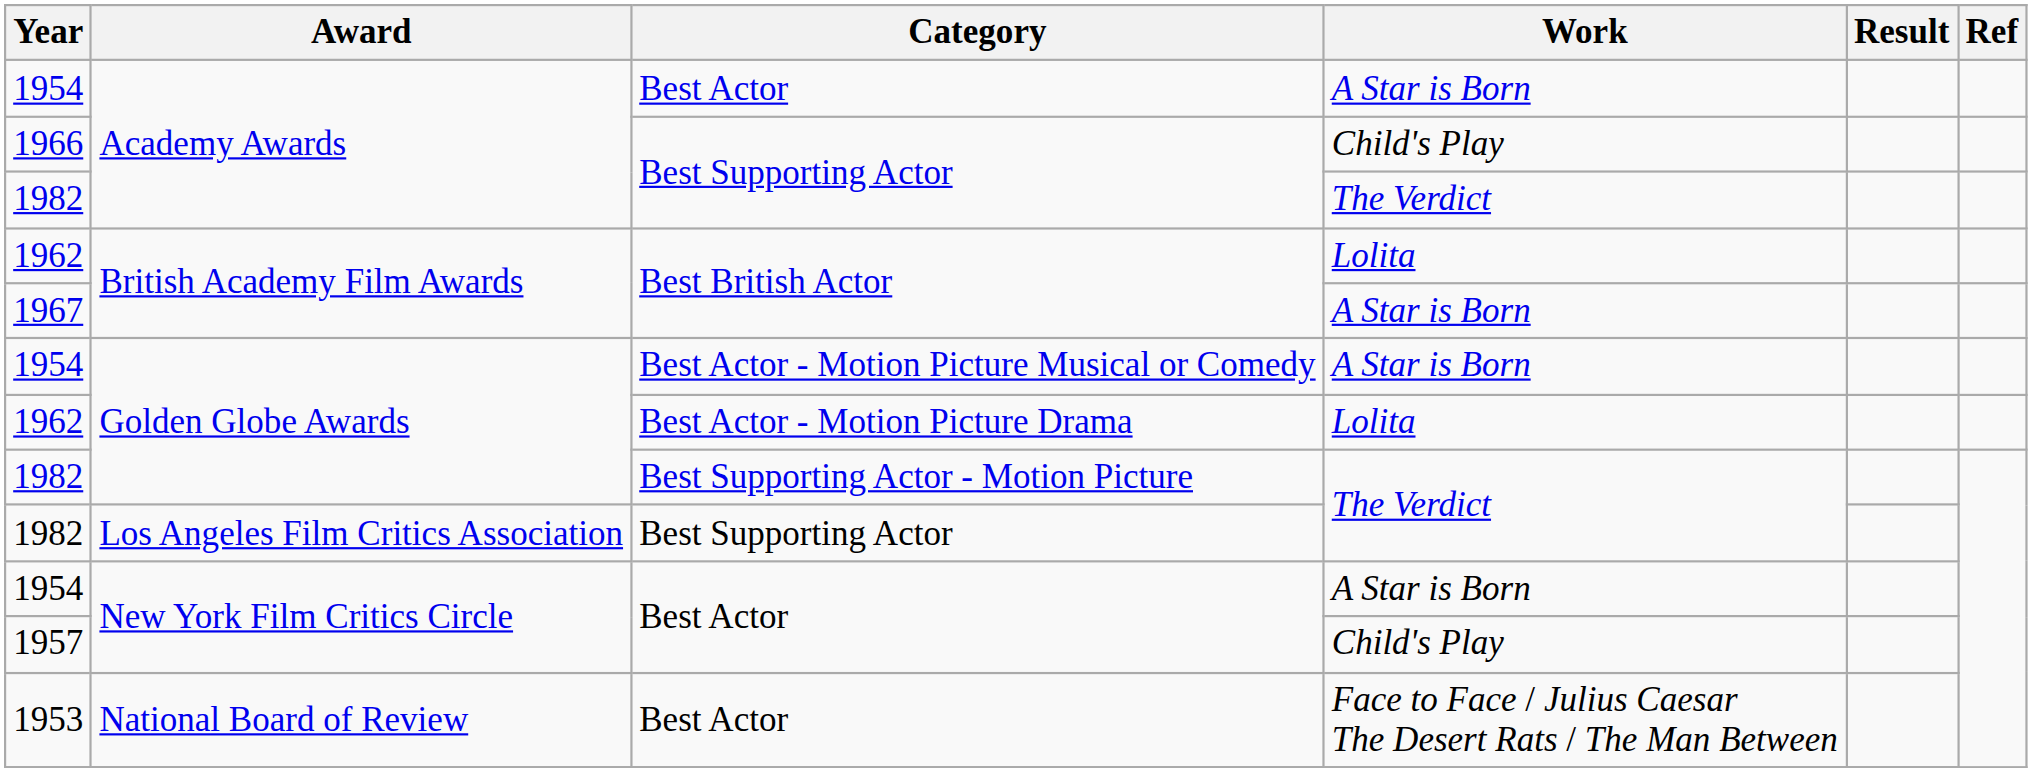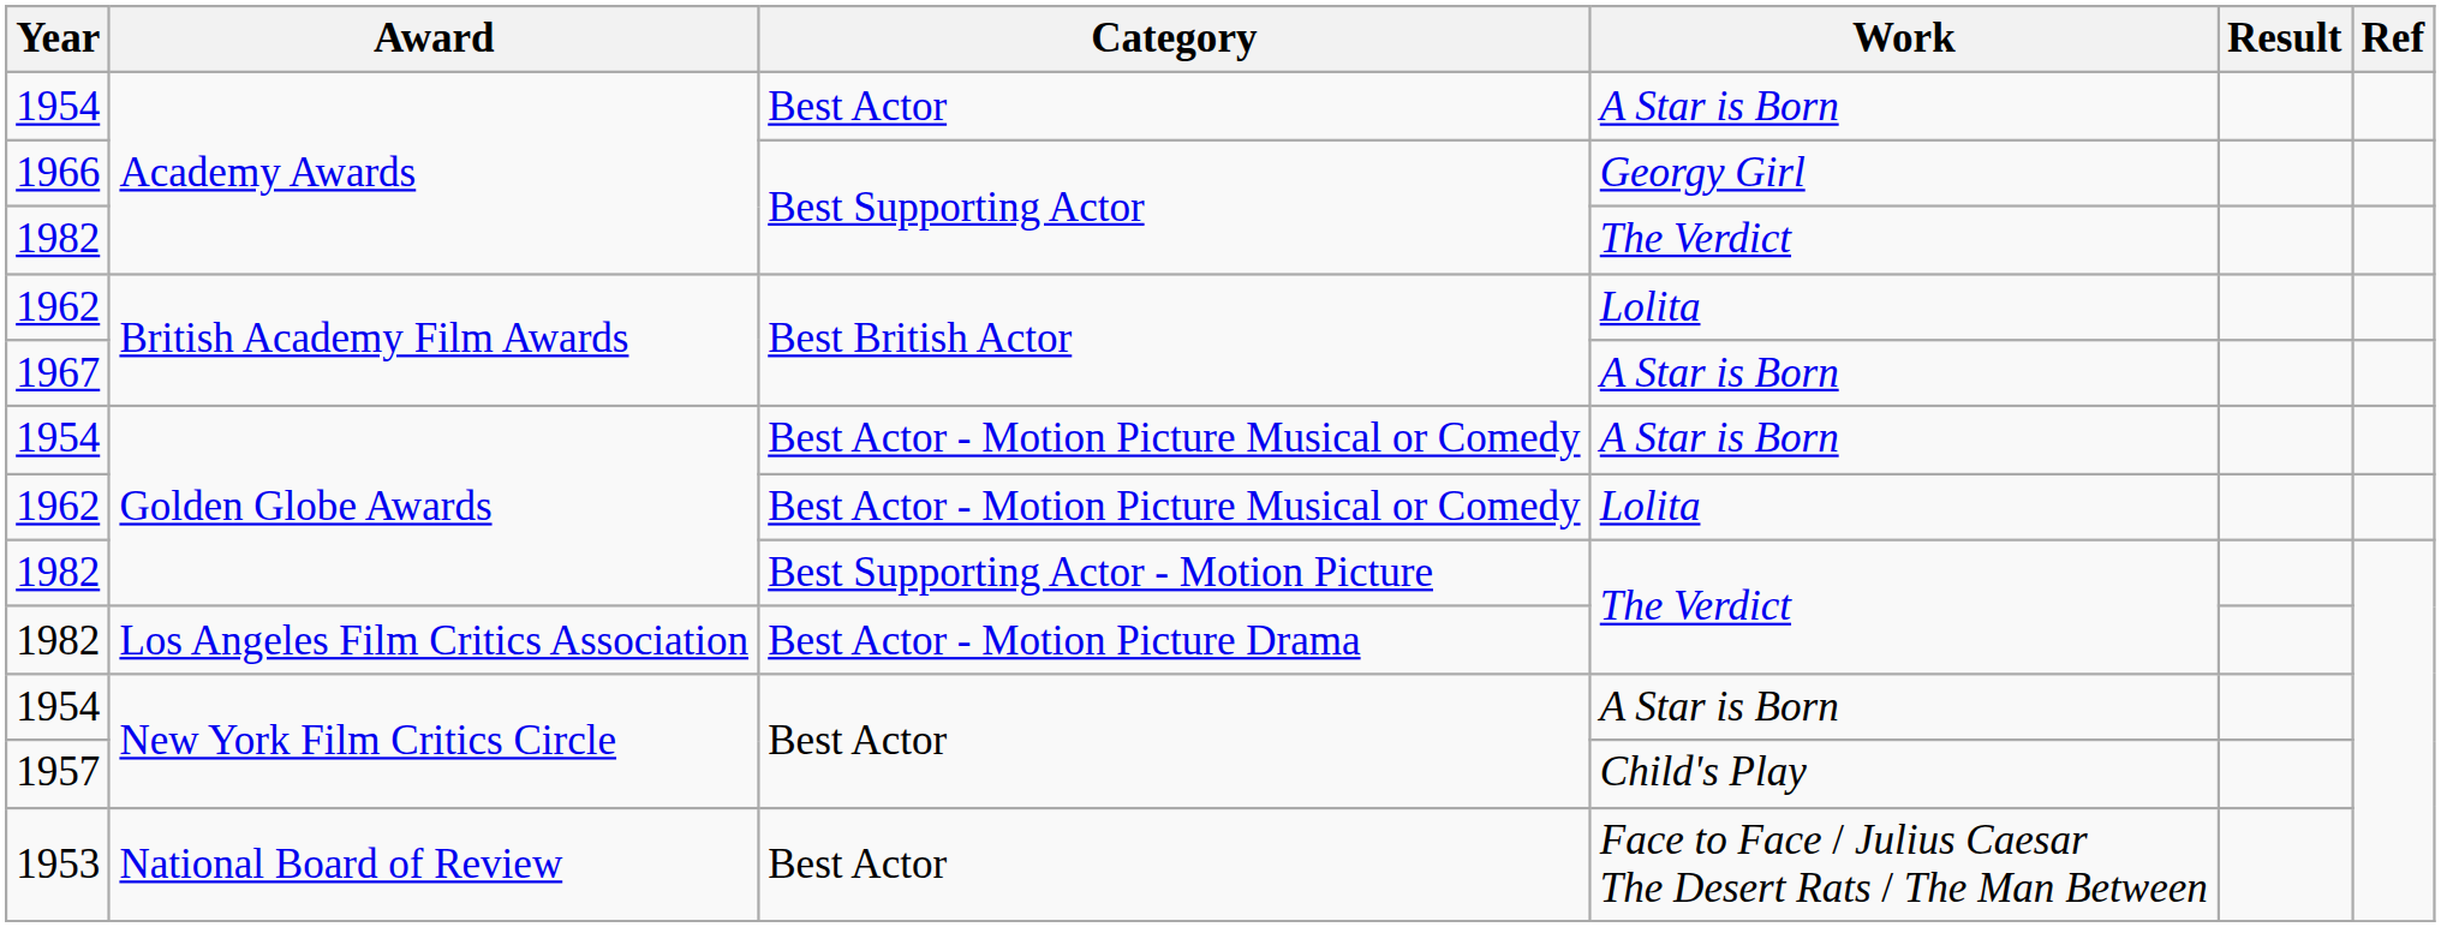 <table class="wikitable">
 <tr>
 <th>Year</th>
 <th>Award</th>
 <th>Category</th>
 <th>Work</th>
 <th>Result</th>
 <th>Ref</th>
 </tr>
 <tr>
 <td><a href='#'>1954</a></td>
 <td rowspan=3><a href='#'>Academy Awards</a></td>
 <td><a href='#'>Best Actor</a></td>
 <td><em><a href='#'>A Star is Born</a></em></td>
 <td></td>
 <td></td>
 </tr>
 <tr>
 <td><a href='#'>1966</a></td>
 <td rowspan=2><a href='#'>Best Supporting Actor</a></td>
-<td><em>Child's Play</em></td>
+<td><em><a href='#'>Georgy Girl</a></em></td>
 <td></td>
 <td></td>
 </tr>
 <tr>
 <td><a href='#'>1982</a></td>
 <td><em><a href='#'>The Verdict</a></em></td>
 <td></td>
 <td></td>
 </tr>
 <tr>
 <td><a href='#'>1962</a></td>
 <td rowspan=2><a href='#'>British Academy Film Awards</a></td>
 <td rowspan=2><a href='#'>Best British Actor</a></td>
 <td><em><a href='#'>Lolita</a></em></td>
 <td></td>
 <td></td>
 </tr>
 <tr>
 <td><a href='#'>1967</a></td>
 <td><em><a href='#'>A Star is Born</a></em></td>
 <td></td>
 </tr>
 <tr>
 <td><a href='#'>1954</a></td>
 <td rowspan=3><a href='#'>Golden Globe Awards</a></td>
 <td><a href='#'>Best Actor - Motion Picture Musical or Comedy</a></td>
 <td><em><a href='#'>A Star is Born</a></em></td>
 <td></td>
 <td></td>
 </tr>
 <tr>
 <td><a href='#'>1962</a></td>
-<td><a href='#'>Best Actor - Motion Picture Drama</a></td>
+<td><a href='#'>Best Actor - Motion Picture Musical or Comedy</a></td>
 <td><em><a href='#'>Lolita</a></em></td>
 <td></td>
 <td></td>
 </tr>
 <tr>
 <td><a href='#'>1982</a></td>
 <td><a href='#'>Best Supporting Actor - Motion Picture</a></td>
 <td rowspan=2><em><a href='#'>The Verdict</a></em></td>
 <td></td>
 </tr>
 <tr>
 <td>1982</td>
 <td><a href='#'>Los Angeles Film Critics Association</a></td>
-<td>Best Supporting Actor</td>
+<td><a href='#'>Best Actor - Motion Picture Drama</a></td>
 <td></td>
 </tr>
 <tr>
 <td>1954</td>
 <td rowspan=2><a href='#'>New York Film Critics Circle</a></td>
 <td rowspan=2>Best Actor</td>
 <td><em>A Star is Born</em></td>
 <td></td>
 </tr>
 <tr>
 <td>1957</td>
 <td><em>Child's Play</em></td>
 <td></td>
 </tr>
 <tr>
 <td>1953</td>
 <td><a href='#'>National Board of Review</a></td>
 <td>Best Actor</td>
 <td><em>Face to Face</em> / <em>Julius Caesar</em> <br> <em>The Desert Rats</em> / <em>The Man Between</em></td>
 <td></td>
 </tr>
 <tr>
 </tr>
 </table>
